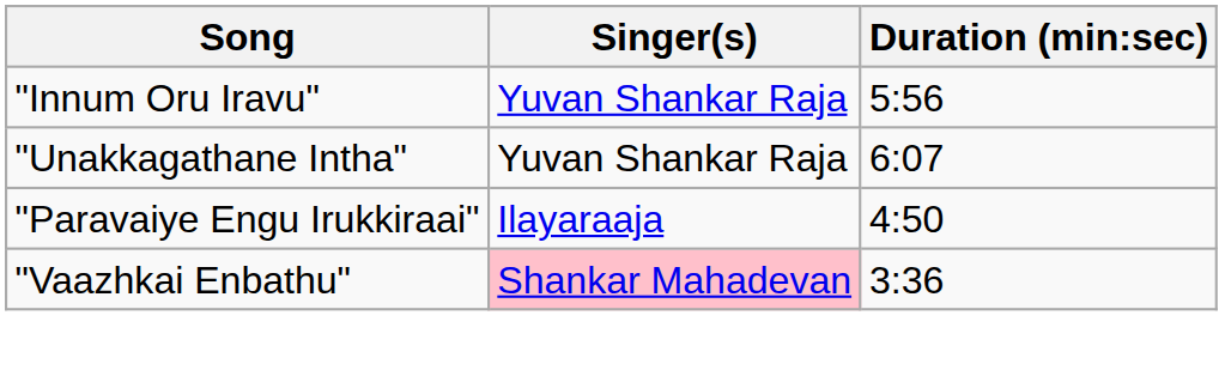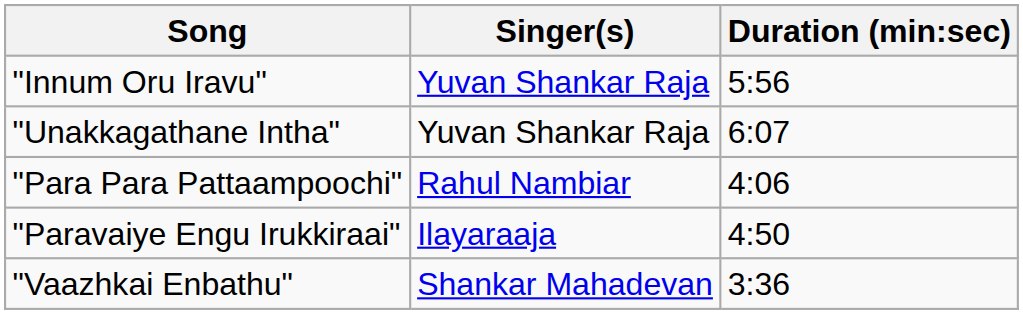 <table class="wikitable" style="font-size:95%;">
 <tr>
 <th>Song</th>
 <th>Singer(s)</th>
 <th>Duration (min:sec)</th>
 </tr>
 <tr>
 <td>"Innum Oru Iravu"</td>
 <td><a href='#'>Yuvan Shankar Raja</a></td>
 <td>5:56</td>
 </tr>
 <tr>
 <td>"Unakkagathane Intha"</td>
 <td>Yuvan Shankar Raja</td>
 <td>6:07</td>
 </tr>
 <tr>
+<td>"Para Para Pattaampoochi"</td>
+<td><a href='#'>Rahul Nambiar</a></td>
+<td>4:06</td>
+</tr>
+<tr>
 <td>"Paravaiye Engu Irukkiraai"</td>
 <td><a href='#'>Ilayaraaja</a></td>
 <td>4:50</td>
 </tr>
 <tr>
 <td>"Vaazhkai Enbathu"</td>
-<td style="background: pink;"><a href='#'>Shankar Mahadevan</a></td>
+<td><a href='#'>Shankar Mahadevan</a></td>
 <td>3:36</td>
 </tr>
 </table>
